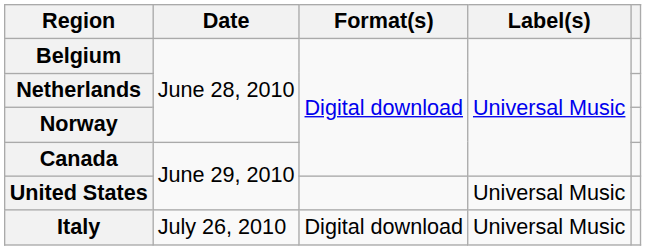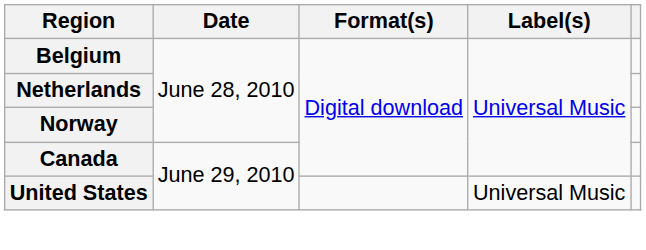 <table class="wikitable plainrowheaders">
 <tr>
 <th scope="col">Region</th>
 <th scope="col">Date</th>
 <th scope="col">Format(s)</th>
 <th scope="col">Label(s)</th>
 <th scope="col"></th>
 </tr>
 <tr>
 <th scope="row">Belgium</th>
 <td rowspan="3">June 28, 2010</td>
 <td rowspan="4"><a href='#'>Digital download</a></td>
 <td rowspan="4"><a href='#'>Universal Music</a></td>
 <td></td>
 </tr>
 <tr>
 <th scope="row">Netherlands</th>
 <td></td>
 </tr>
 <tr>
 <th scope="row">Norway</th>
 <td></td>
 </tr>
 <tr>
 <th scope="row">Canada</th>
 <td rowspan="2">June 29, 2010</td>
 <td></td>
 </tr>
 <tr>
 <th scope="row">United States</th>
 <td></td>
 <td>Universal Music</td>
 <td></td>
 </tr>
-<tr>
-<th scope="row">Italy</th>
-<td>July 26, 2010</td>
-<td>Digital download</td>
-<td>Universal Music</td>
-<td></td>
-</tr>
 </table>
